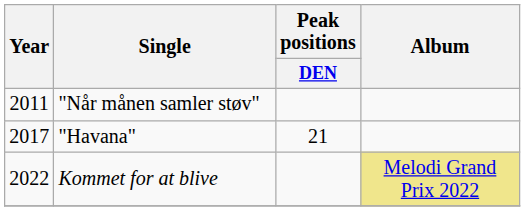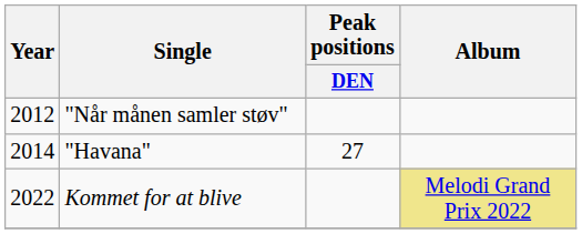 <table class="wikitable">
 <tr>
 <th align="center" rowspan="2" width="10">Year</th>
 <th align="center" rowspan="2" width="170">Single</th>
 <th align="center" colspan="1" width="20">Peak positions</th>
 <th align="center" rowspan="2" width="120">Album</th>
 </tr>
 <tr>
 <th scope="col" style="width:3em;font-size:90%;"><a href='#'>DEN</a><br></th>
 </tr>
 <tr>
-<td style="text-align:center;">2011</td>
+<td style="text-align:center;">2012</td>
 <td>"Når månen samler støv"</td>
 <td style="text-align:center;"></td>
 <td style="text-align:center;"></td>
 </tr>
 <tr>
-<td style="text-align:center;">2017</td>
+<td style="text-align:center;">2014</td>
 <td>"Havana"</td>
-<td style="text-align:center;">21</td>
+<td style="text-align:center;">27</td>
 <td style="text-align:center;"></td>
 </tr>
 <tr>
 <td style="text-align:center;">2022</td>
 <td><em>Kommet for at blive</em></td>
 <td style="text-align:center;"></td>
 <td style="background: khaki; text-align:center;"><a href='#'>Melodi Grand Prix 2022</a></td>
 </tr>
 <tr>
 </tr>
 </table>
